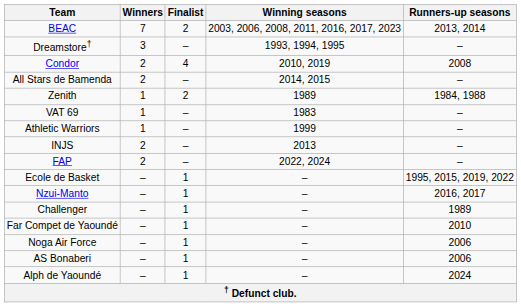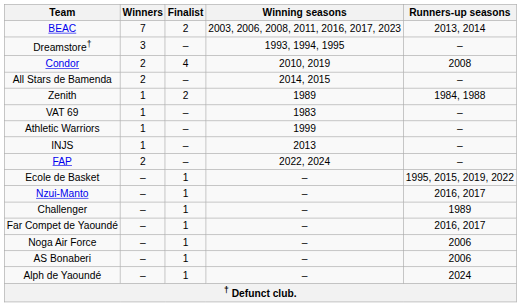 <table class="wikitable sortable plainrowheaders" style="text-align: center;">
 <tr>
 <th scope="col">Team</th>
 <th scope="col">Winners</th>
 <th>Finalist</th>
 <th scope="col">Winning seasons</th>
 <th scope="col">Runners-up seasons</th>
 </tr>
 <tr>
 <td><a href='#'>BEAC</a></td>
 <td>7</td>
 <td>2</td>
 <td>2003, 2006, 2008, 2011, 2016, 2017, 2023</td>
 <td>2013, 2014</td>
 </tr>
 <tr>
 <td scope="row">Dreamstore<sup>†</sup></td>
 <td>3</td>
 <td>–</td>
 <td>1993, 1994, 1995</td>
 <td>–</td>
 </tr>
 <tr>
 <td><a href='#'>Condor</a></td>
 <td>2</td>
 <td>4</td>
 <td>2010, 2019</td>
 <td>2008</td>
 </tr>
 <tr>
 <td scope="row">All Stars de Bamenda</td>
 <td>2</td>
 <td>–</td>
 <td>2014, 2015</td>
 <td>–</td>
 </tr>
 <tr>
 <td>Zenith</td>
 <td>1</td>
 <td>2</td>
 <td>1989</td>
 <td>1984, 1988</td>
 </tr>
 <tr>
 <td>VAT 69</td>
 <td>1</td>
 <td>–</td>
 <td>1983</td>
 <td>–</td>
 </tr>
 <tr>
 <td>Athletic Warriors</td>
 <td>1</td>
 <td>–</td>
 <td>1999</td>
 <td>–</td>
 </tr>
 <tr>
 <td>INJS</td>
-<td>2</td>
+<td>1</td>
 <td>–</td>
 <td>2013</td>
 <td>–</td>
 </tr>
 <tr>
 <td><a href='#'>FAP</a></td>
 <td>2</td>
 <td>–</td>
 <td>2022, 2024</td>
 <td>–</td>
 </tr>
 <tr>
 <td>Ecole de Basket</td>
 <td>–</td>
 <td>1</td>
 <td>–</td>
 <td>1995, 2015, 2019, 2022</td>
 </tr>
 <tr>
 <td><a href='#'>Nzui-Manto</a></td>
 <td>–</td>
 <td>1</td>
 <td>–</td>
 <td>2016, 2017</td>
 </tr>
 <tr>
 <td>Challenger</td>
 <td>–</td>
 <td>1</td>
 <td>–</td>
 <td>1989</td>
 </tr>
 <tr>
 <td>Far Compet de Yaoundé</td>
 <td>–</td>
 <td>1</td>
 <td>–</td>
-<td>2010</td>
+<td>2016, 2017</td>
 </tr>
 <tr>
 <td>Noga Air Force</td>
 <td>–</td>
 <td>1</td>
 <td>–</td>
 <td>2006</td>
 </tr>
 <tr>
 <td>AS Bonaberi</td>
 <td>–</td>
 <td>1</td>
 <td>–</td>
 <td>2006</td>
 </tr>
 <tr>
 <td>Alph de Yaoundé</td>
 <td>–</td>
 <td>1</td>
 <td>–</td>
 <td>2024</td>
 </tr>
 <tr>
 <th colspan="5"><sup>†</sup> Defunct club.</th>
 </tr>
 </table>
